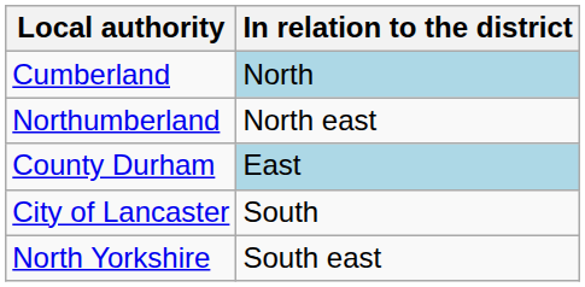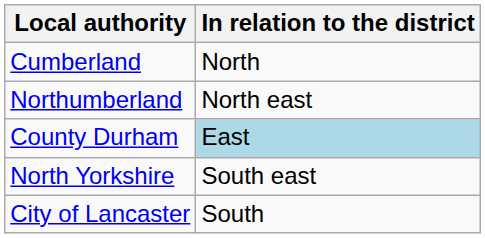 <table class="wikitable sortable">
 <tr>
 <th>Local authority</th>
 <th>In relation to the district</th>
 </tr>
 <tr>
 <td><a href='#'>Cumberland</a></td>
-<td style="background: lightblue;">North</td>
+<td>North</td>
 </tr>
 <tr>
 <td><a href='#'>Northumberland</a></td>
 <td>North east</td>
 </tr>
 <tr>
 <td><a href='#'>County Durham</a></td>
 <td style="background: lightblue;">East</td>
 </tr>
 <tr>
+<td><a href='#'>North Yorkshire</a></td>
+<td>South east</td>
+</tr>
+<tr>
 <td><a href='#'>City of Lancaster</a></td>
 <td>South</td>
 </tr>
-<tr>
-<td><a href='#'>North Yorkshire</a></td>
-<td>South east</td>
-</tr>
 </table>
